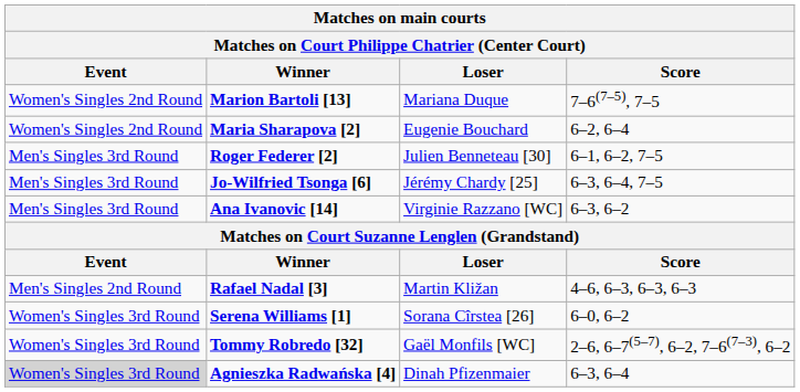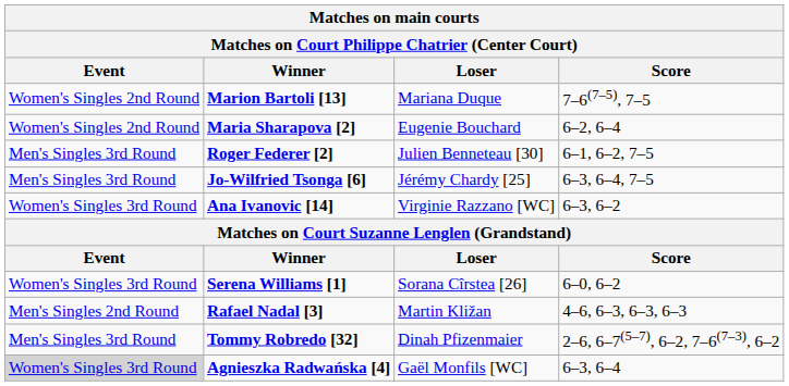 <table class="wikitable">
 <tr>
 <th colspan=4 style=white-space:nowrap>Matches on main courts</th>
 </tr>
 <tr>
 <th colspan=4>Matches on <a href='#'>Court Philippe Chatrier</a> (Center Court)</th>
 </tr>
 <tr>
 <th>Event</th>
 <th>Winner</th>
 <th>Loser</th>
 <th>Score</th>
 </tr>
 <tr>
 <td><a href='#'>Women's Singles 2nd Round</a></td>
 <td><strong> <a href='#'>Marion Bartoli</a> [13]</strong></td>
 <td> <a href='#'>Mariana Duque</a></td>
 <td>7–6<sup>(7–5)</sup>, 7–5</td>
 </tr>
 <tr>
 <td><a href='#'>Women's Singles 2nd Round</a></td>
 <td><strong> <a href='#'>Maria Sharapova</a> [2]</strong></td>
 <td> <a href='#'>Eugenie Bouchard</a></td>
 <td>6–2, 6–4</td>
 </tr>
 <tr>
 <td><a href='#'>Men's Singles 3rd Round</a></td>
 <td><strong> <a href='#'>Roger Federer</a> [2]</strong></td>
 <td> <a href='#'>Julien Benneteau</a> [30]</td>
 <td>6–1, 6–2, 7–5</td>
 </tr>
 <tr>
 <td><a href='#'>Men's Singles 3rd Round</a></td>
 <td><strong> <a href='#'>Jo-Wilfried Tsonga</a> [6]</strong></td>
 <td> <a href='#'>Jérémy Chardy</a> [25]</td>
 <td>6–3, 6–4, 7–5</td>
 </tr>
 <tr>
-<td><a href='#'>Men's Singles 3rd Round</a></td>
+<td><a href='#'>Women's Singles 3rd Round</a></td>
 <td><strong> <a href='#'>Ana Ivanovic</a> [14]</strong></td>
 <td> <a href='#'>Virginie Razzano</a> [WC]</td>
 <td>6–3, 6–2</td>
 </tr>
 <tr>
 <th colspan=4>Matches on <a href='#'>Court Suzanne Lenglen</a> (Grandstand)</th>
 </tr>
 <tr>
 <th>Event</th>
 <th>Winner</th>
 <th>Loser</th>
 <th>Score</th>
 </tr>
 <tr>
+<td><a href='#'>Women's Singles 3rd Round</a></td>
+<td><strong> <a href='#'>Serena Williams</a> [1]</strong></td>
+<td> <a href='#'>Sorana Cîrstea</a> [26]</td>
+<td>6–0, 6–2</td>
+</tr>
+<tr>
 <td><a href='#'>Men's Singles 2nd Round</a></td>
 <td><strong> <a href='#'>Rafael Nadal</a> [3]</strong></td>
 <td> <a href='#'>Martin Kližan</a></td>
 <td>4–6, 6–3, 6–3, 6–3</td>
 </tr>
 <tr>
-<td><a href='#'>Women's Singles 3rd Round</a></td>
-<td><strong> <a href='#'>Serena Williams</a> [1]</strong></td>
-<td> <a href='#'>Sorana Cîrstea</a> [26]</td>
-<td>6–0, 6–2</td>
-</tr>
-<tr>
-<td><a href='#'>Women's Singles 3rd Round</a></td>
+<td><a href='#'>Men's Singles 3rd Round</a></td>
 <td><strong> <a href='#'>Tommy Robredo</a> [32]</strong></td>
-<td> <a href='#'>Gaël Monfils</a> [WC]</td>
+<td> <a href='#'>Dinah Pfizenmaier</a></td>
 <td>2–6, 6–7<sup>(5–7)</sup>, 6–2, 7–6<sup>(7–3)</sup>, 6–2</td>
 </tr>
 <tr>
 <td style="background: lightgrey;"><a href='#'>Women's Singles 3rd Round</a></td>
 <td><strong> <a href='#'>Agnieszka Radwańska</a> [4]</strong></td>
-<td> <a href='#'>Dinah Pfizenmaier</a></td>
+<td> <a href='#'>Gaël Monfils</a> [WC]</td>
 <td>6–3, 6–4</td>
 </tr>
 </table>
